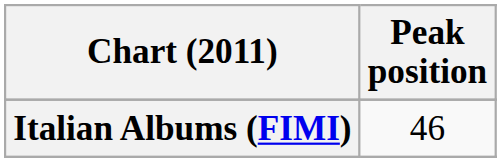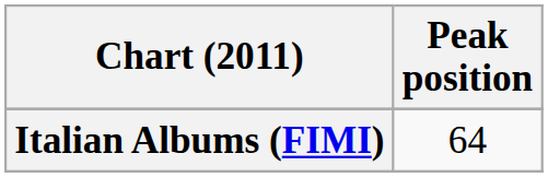 <table class="wikitable sortable plainrowheaders" style="text-align:center;">
 <tr>
 <th>Chart (2011)</th>
 <th>Peak<br>position</th>
 </tr>
 <tr>
 </tr>
 <tr>
 </tr>
 <tr>
 </tr>
 <tr>
 </tr>
 <tr>
 </tr>
 <tr>
 </tr>
 <tr>
 </tr>
 <tr>
 </tr>
 <tr>
 </tr>
 <tr>
 <th scope="row">Italian Albums (<a href='#'>FIMI</a>)</th>
-<td>46</td>
+<td>64</td>
 </tr>
 <tr>
 </tr>
 <tr>
 </tr>
 <tr>
 </tr>
 <tr>
 </tr>
 <tr>
 </tr>
 <tr>
 </tr>
 <tr>
 </tr>
 <tr>
 </tr>
 <tr>
 </tr>
 </table>
